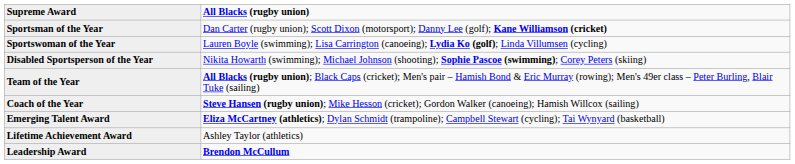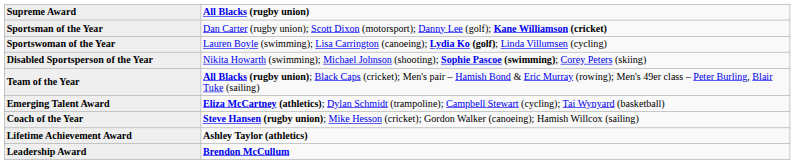 <table class=wikitable>
 <tr>
 <td style="background:#efefef; vertical-align:top;"><strong>Supreme Award</strong></td>
 <td><strong><a href='#'>All Blacks</a> (rugby union)</strong></td>
 </tr>
 <tr>
 <td style="background:#efefef;"><strong>Sportsman of the Year</strong></td>
 <td><a href='#'>Dan Carter</a> (rugby union); <a href='#'>Scott Dixon</a> (motorsport); <a href='#'>Danny Lee</a> (golf); <strong><a href='#'>Kane Williamson</a> (cricket)</strong></td>
 </tr>
 <tr>
 <td style="background:#efefef;"><strong>Sportswoman of the Year</strong></td>
 <td><a href='#'>Lauren Boyle</a> (swimming); <a href='#'>Lisa Carrington</a> (canoeing); <strong><a href='#'>Lydia Ko</a> (golf)</strong>; <a href='#'>Linda Villumsen</a> (cycling)</td>
 </tr>
 <tr>
 <td style="background:#efefef;"><strong>Disabled Sportsperson of the Year</strong></td>
 <td><a href='#'>Nikita Howarth</a> (swimming); <a href='#'>Michael Johnson</a> (shooting); <strong><a href='#'>Sophie Pascoe</a> (swimming)</strong>; <a href='#'>Corey Peters</a> (skiing)</td>
 </tr>
 <tr>
 <td style="background:#efefef;"><strong>Team of the Year</strong></td>
 <td><strong><a href='#'>All Blacks</a> (rugby union)</strong>; <a href='#'>Black Caps</a> (cricket); Men's pair – <a href='#'>Hamish Bond</a> & <a href='#'>Eric Murray</a> (rowing); Men's 49er class – <a href='#'>Peter Burling</a>, <a href='#'>Blair Tuke</a> (sailing)</td>
 </tr>
 <tr>
+<td style="background:#efefef;"><strong>Emerging Talent Award</strong></td>
+<td><strong><a href='#'>Eliza McCartney</a> (athletics)</strong>; <a href='#'>Dylan Schmidt</a> (trampoline); <a href='#'>Campbell Stewart</a> (cycling); <a href='#'>Tai Wynyard</a> (basketball)</td>
+</tr>
+<tr>
 <td style="background:#efefef;"><strong>Coach of the Year</strong></td>
 <td><strong><a href='#'>Steve Hansen</a> (rugby union)</strong>; <a href='#'>Mike Hesson</a> (cricket); Gordon Walker (canoeing); Hamish Willcox (sailing)</td>
 </tr>
 <tr>
-<td style="background:#efefef;"><strong>Emerging Talent Award</strong></td>
-<td><strong><a href='#'>Eliza McCartney</a> (athletics)</strong>; <a href='#'>Dylan Schmidt</a> (trampoline); <a href='#'>Campbell Stewart</a> (cycling); <a href='#'>Tai Wynyard</a> (basketball)</td>
-</tr>
-<tr>
 <td style="background:#efefef; width:25%;"><strong>Lifetime Achievement Award</strong></td>
-<td>Ashley Taylor (athletics)</td>
+<td><strong>Ashley Taylor (athletics)</strong></td>
 </tr>
 <tr>
 <td style="background:#efefef; width:25%;"><strong>Leadership Award</strong></td>
 <td><strong><a href='#'>Brendon McCullum</a></strong></td>
 </tr>
 </table>
